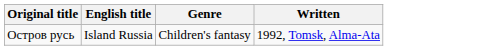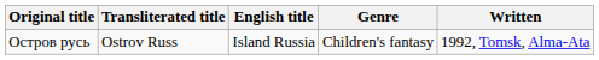 <table class=wikitable>
 <tr>
 <th>Original title</th>
+<th>Transliterated title</th>
 <th>English title</th>
 <th>Genre</th>
 <th>Written</th>
 </tr>
 <tr>
 <td>Остров русь</td>
+<td>Ostrov Russ</td>
 <td>Island Russia</td>
 <td>Children's fantasy</td>
 <td>1992, <a href='#'>Tomsk</a>, <a href='#'>Alma-Ata</a></td>
 </tr>
 </table>
